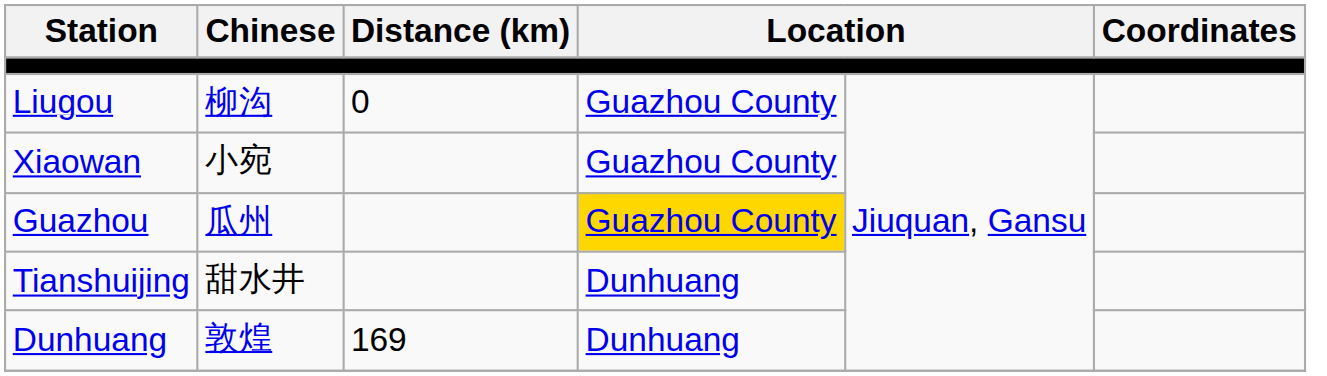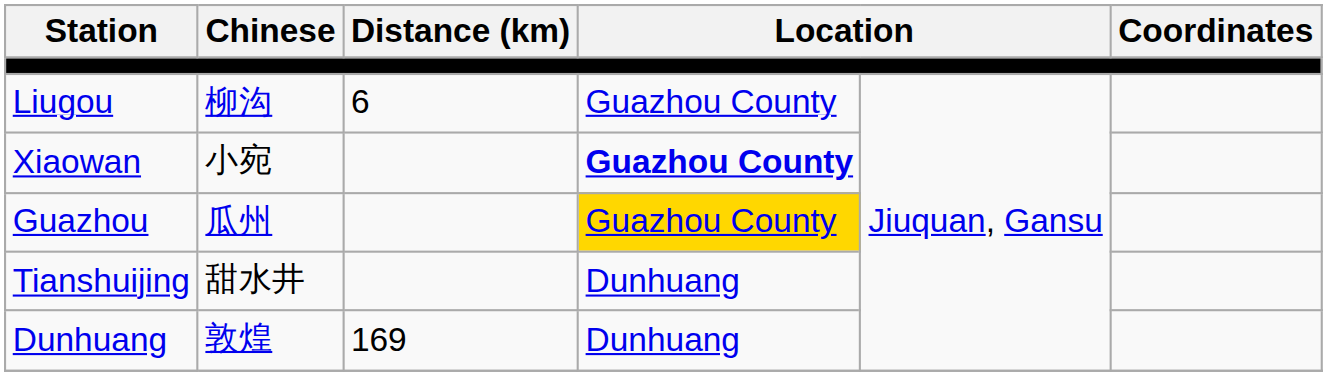 <table class="wikitable" rules="all">
 <tr>
 <th>Station</th>
 <th>Chinese</th>
 <th>Distance (km)</th>
 <th colspan="2">Location</th>
 <th>Coordinates</th>
 </tr>
 <tr style = "background:black; height: 2pt">
 <td colspan = "6"></td>
 </tr>
 <tr>
 <td><a href='#'>Liugou</a></td>
 <td><a href='#'>柳沟</a></td>
-<td>0</td>
+<td>6</td>
 <td><a href='#'>Guazhou County</a></td>
 <td rowspan="5"><a href='#'>Jiuquan</a>, <a href='#'>Gansu</a></td>
 <td></td>
 </tr>
 <tr>
 <td><a href='#'>Xiaowan</a></td>
 <td>小宛</td>
 <td></td>
-<td><a href='#'>Guazhou County</a></td>
+<td><strong><a href='#'>Guazhou County</a></strong></td>
 <td></td>
 </tr>
 <tr>
 <td><a href='#'>Guazhou</a></td>
 <td><a href='#'>瓜州</a></td>
 <td></td>
 <td style="background: gold;"><a href='#'>Guazhou County</a></td>
 <td></td>
 </tr>
 <tr>
 <td><a href='#'>Tianshuijing</a></td>
 <td>甜水井</td>
 <td></td>
 <td><a href='#'>Dunhuang</a></td>
 <td></td>
 </tr>
 <tr>
 <td><a href='#'>Dunhuang</a></td>
 <td><a href='#'>敦煌</a></td>
 <td>169</td>
 <td><a href='#'>Dunhuang</a></td>
 <td></td>
 </tr>
 <tr>
 </tr>
 </table>
